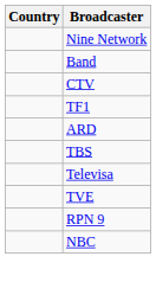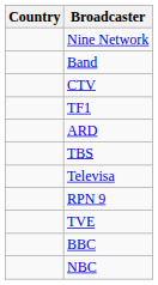 <table class="wikitable">
 <tr>
 <th align=center>Country</th>
 <th align=center>Broadcaster</th>
 </tr>
 <tr>
 <td></td>
 <td><a href='#'>Nine Network</a></td>
 </tr>
 <tr>
 <td></td>
 <td><a href='#'>Band</a></td>
 </tr>
 <tr>
 <td></td>
 <td><a href='#'>CTV</a></td>
 </tr>
 <tr>
 <td></td>
 <td><a href='#'>TF1</a></td>
 </tr>
 <tr>
 <td></td>
 <td><a href='#'>ARD</a></td>
 </tr>
 <tr>
 <td></td>
 <td><a href='#'>TBS</a></td>
 </tr>
 <tr>
 <td></td>
 <td><a href='#'>Televisa</a></td>
 </tr>
 <tr>
 <td></td>
+<td><a href='#'>RPN 9</a></td>
+</tr>
+<tr>
+<td></td>
 <td><a href='#'>TVE</a></td>
 </tr>
 <tr>
 <td></td>
-<td><a href='#'>RPN 9</a></td>
+<td><a href='#'>BBC</a></td>
 </tr>
 <tr>
 <td></td>
 <td><a href='#'>NBC</a></td>
 </tr>
 </table>
